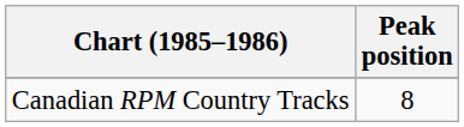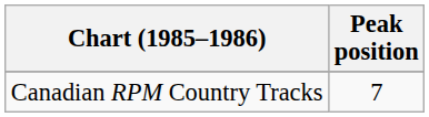 <table class="wikitable sortable">
 <tr>
 <th align="left">Chart (1985–1986)</th>
 <th align="center">Peak<br>position</th>
 </tr>
 <tr>
 </tr>
 <tr>
 <td align="left">Canadian <em>RPM</em> Country Tracks</td>
-<td align="center">8</td>
+<td align="center">7</td>
 </tr>
 </table>
